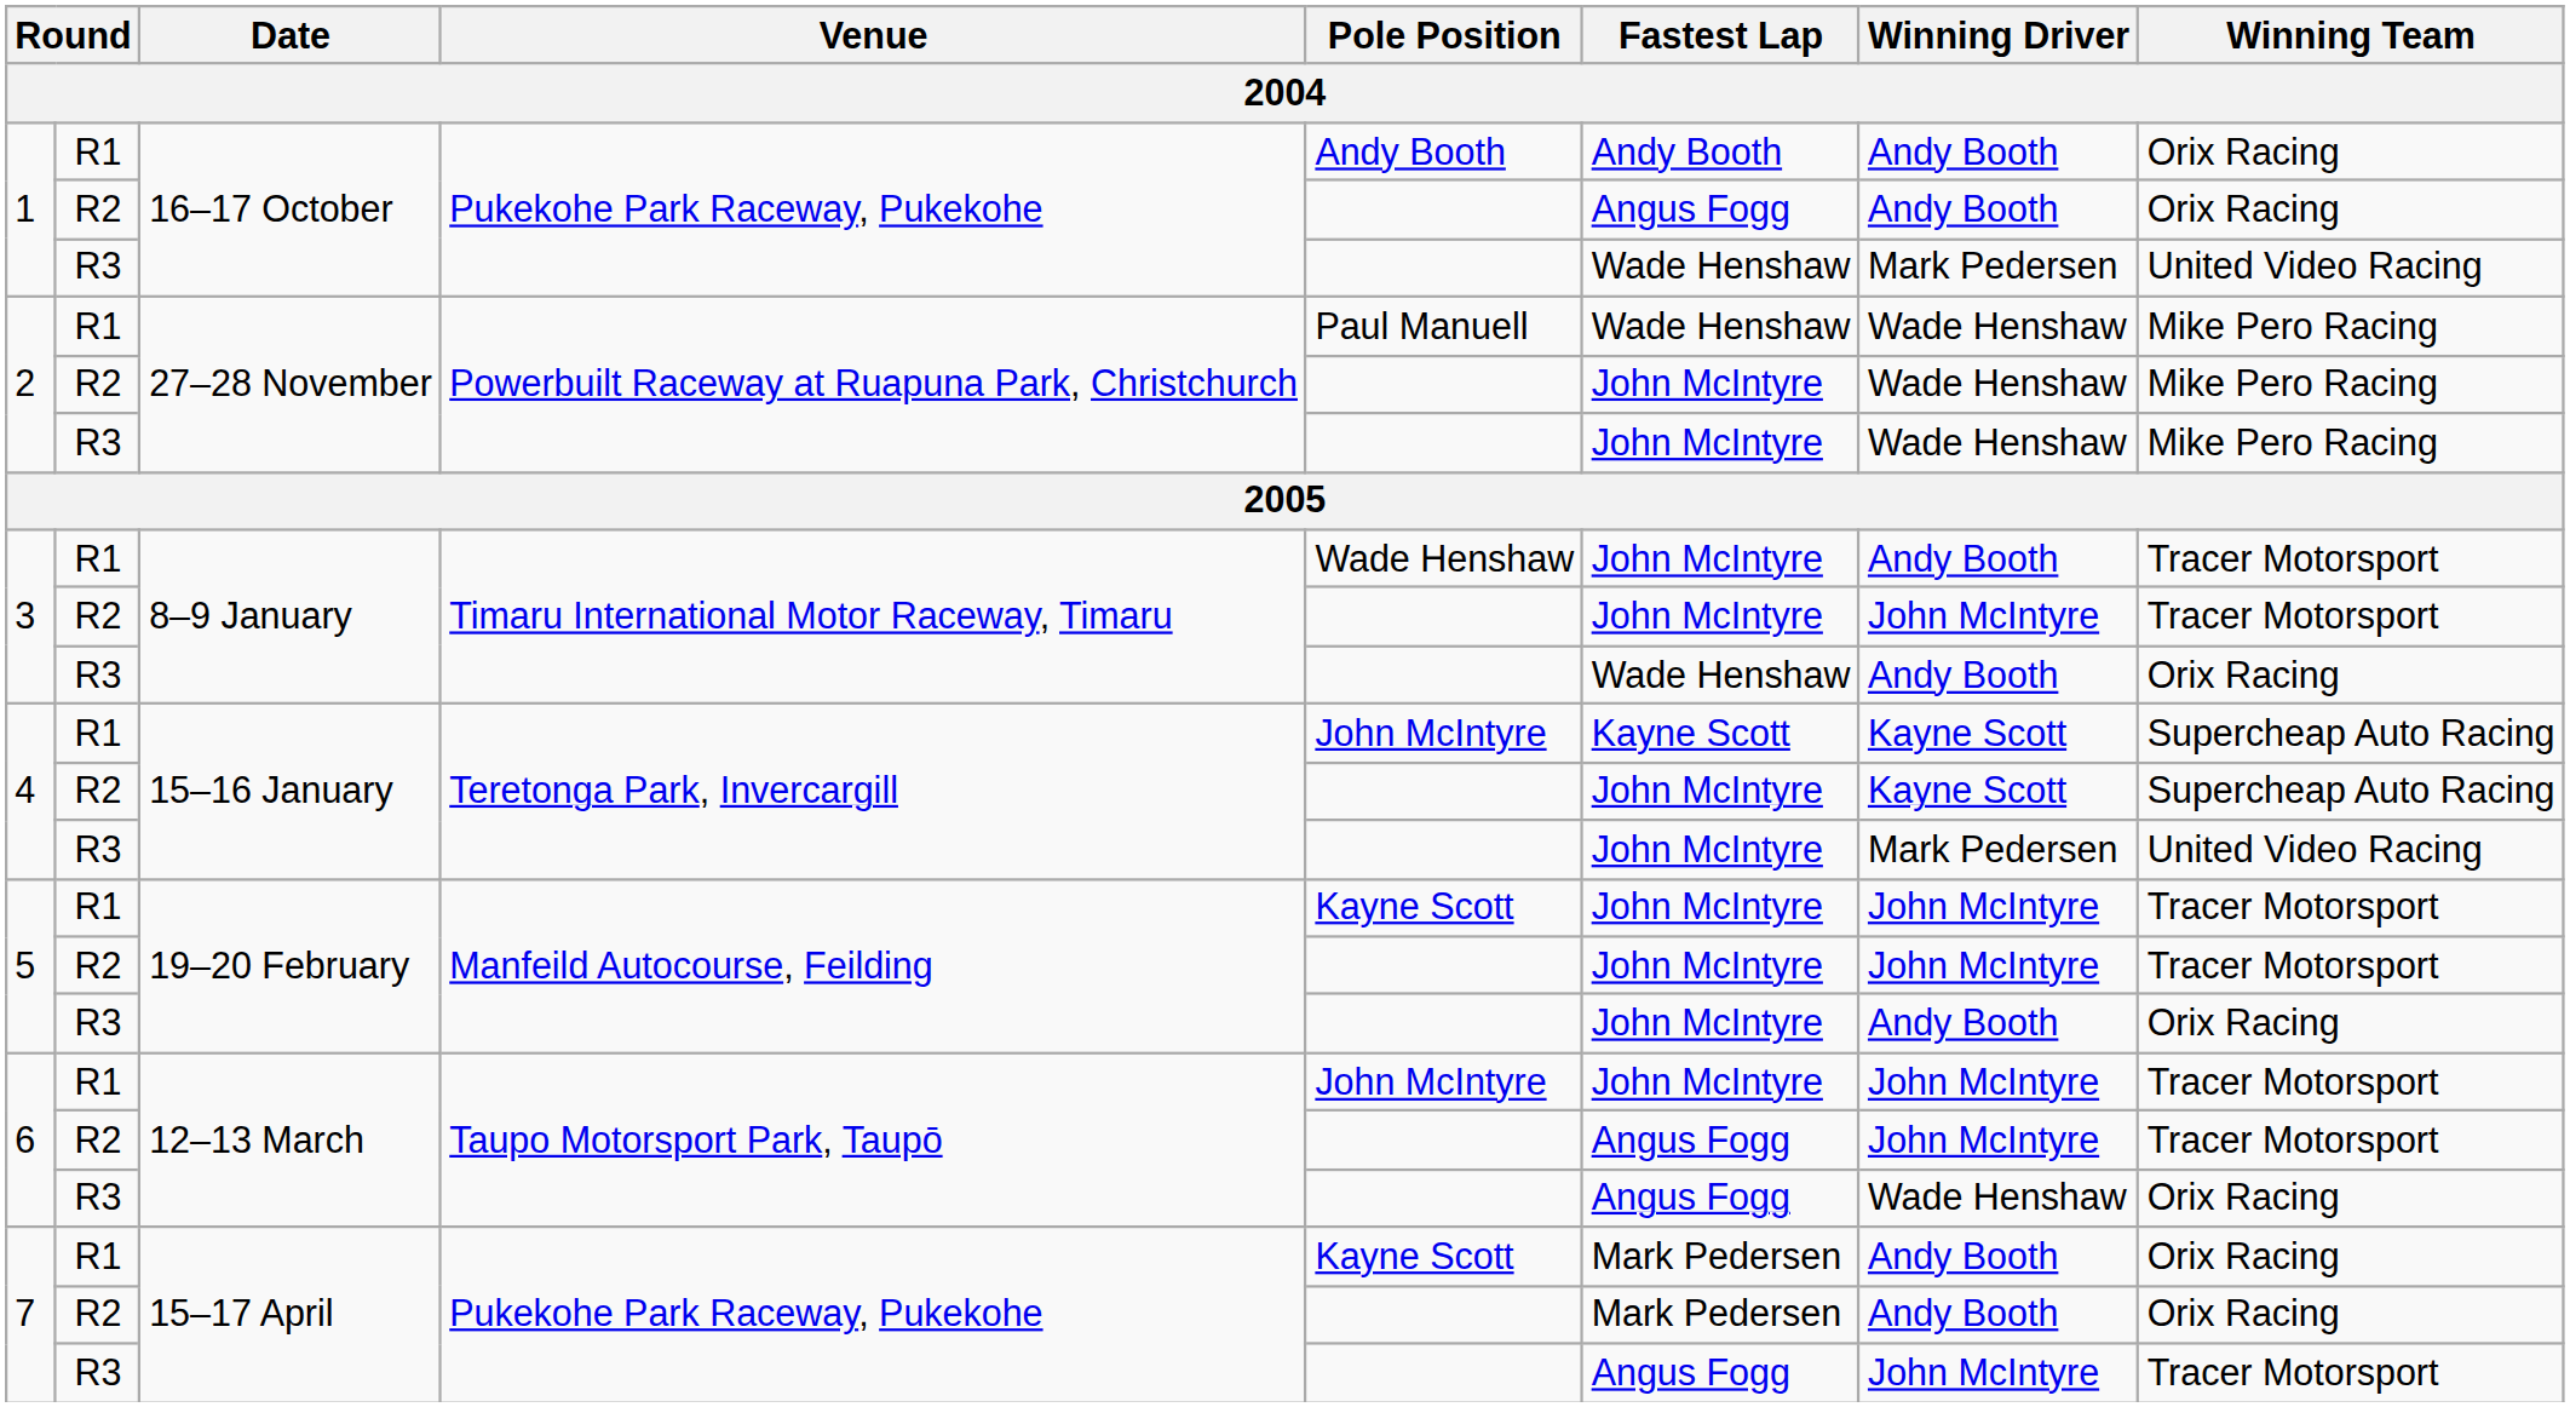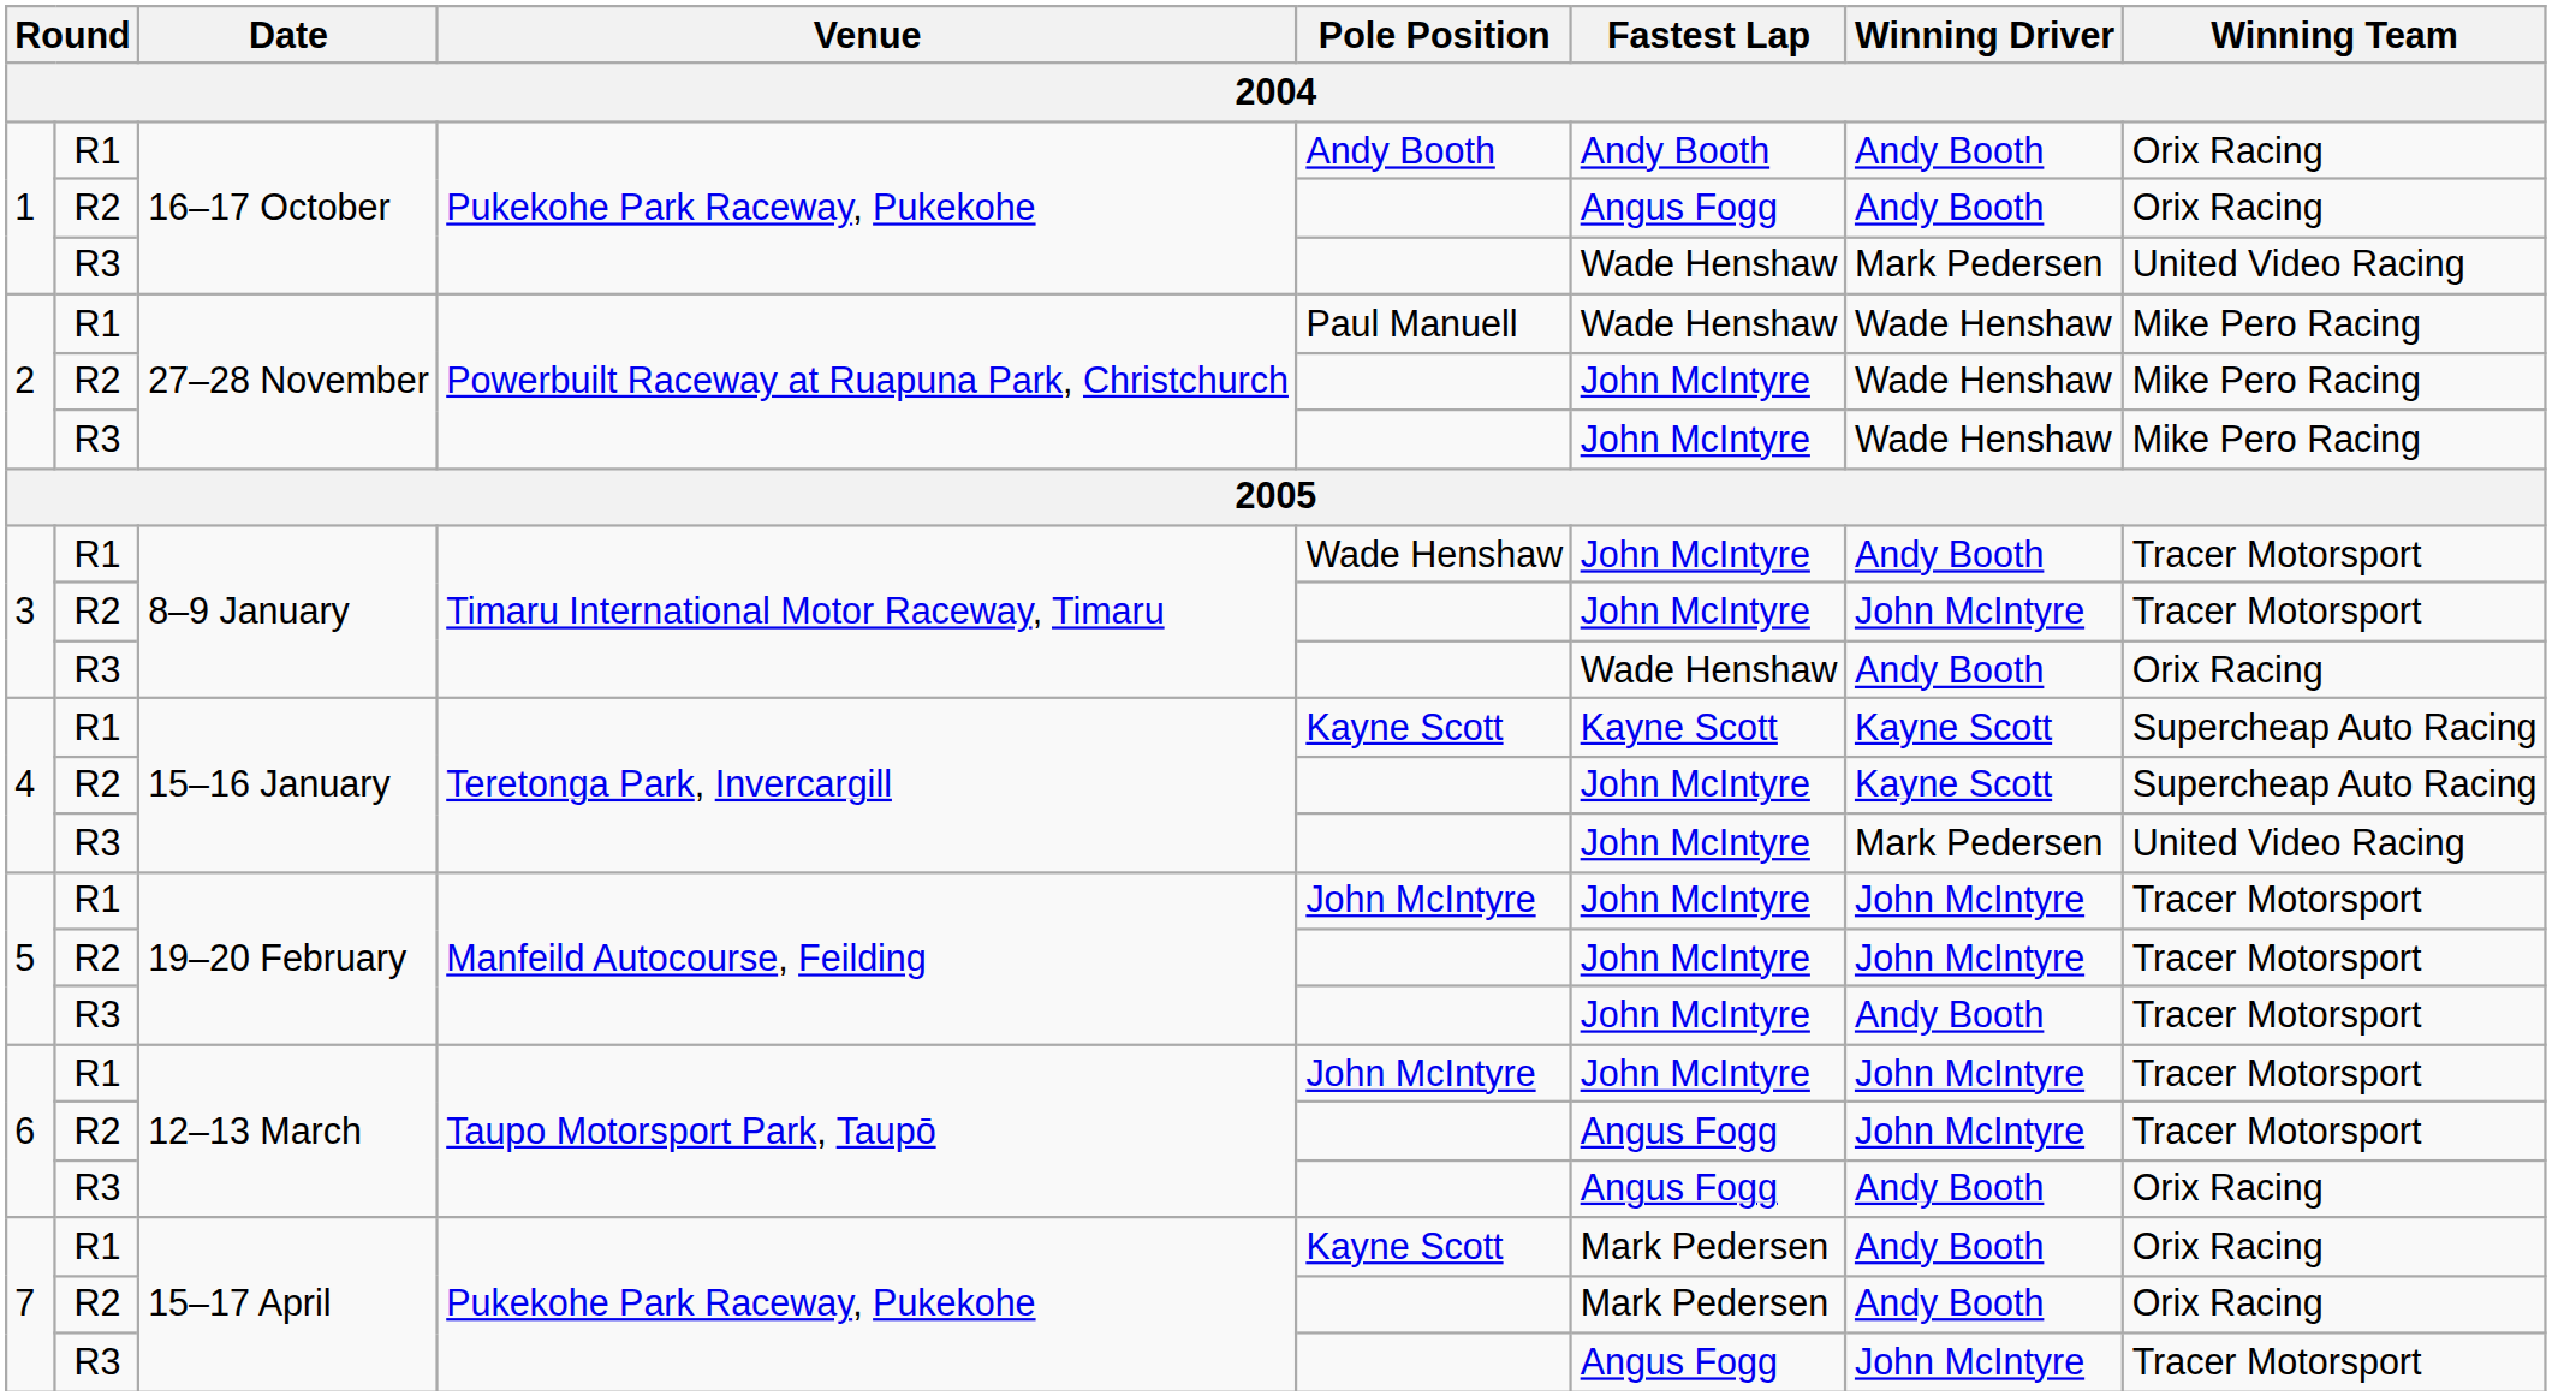 <table class="wikitable" style="font-size: 85%">
 <tr>
 <th colspan=2>Round</th>
 <th>Date</th>
 <th>Venue</th>
 <th>Pole Position</th>
 <th>Fastest Lap</th>
 <th>Winning Driver</th>
 <th>Winning Team</th>
 </tr>
 <tr>
 <th colspan=8>2004</th>
 </tr>
 <tr>
 <td rowspan=3>1</td>
 <td align="center">R1</td>
 <td rowspan=3>16–17 October</td>
 <td rowspan=3><a href='#'>Pukekohe Park Raceway</a>, <a href='#'>Pukekohe</a></td>
 <td> <a href='#'>Andy Booth</a></td>
 <td> <a href='#'>Andy Booth</a></td>
 <td> <a href='#'>Andy Booth</a></td>
 <td>Orix Racing</td>
 </tr>
 <tr>
 <td align="center">R2</td>
 <td></td>
 <td> <a href='#'>Angus Fogg</a></td>
 <td> <a href='#'>Andy Booth</a></td>
 <td>Orix Racing</td>
 </tr>
 <tr>
 <td align="center">R3</td>
 <td></td>
 <td> Wade Henshaw</td>
 <td> Mark Pedersen</td>
 <td>United Video Racing</td>
 </tr>
 <tr>
 <td rowspan=3>2</td>
 <td align="center">R1</td>
 <td rowspan=3>27–28 November</td>
 <td rowspan=3><a href='#'>Powerbuilt Raceway at Ruapuna Park</a>, <a href='#'>Christchurch</a></td>
 <td> Paul Manuell</td>
 <td> Wade Henshaw</td>
 <td> Wade Henshaw</td>
 <td>Mike Pero Racing</td>
 </tr>
 <tr>
 <td align="center">R2</td>
 <td></td>
 <td> <a href='#'>John McIntyre</a></td>
 <td> Wade Henshaw</td>
 <td>Mike Pero Racing</td>
 </tr>
 <tr>
 <td align="center">R3</td>
 <td></td>
 <td> <a href='#'>John McIntyre</a></td>
 <td> Wade Henshaw</td>
 <td>Mike Pero Racing</td>
 </tr>
 <tr>
 <th colspan=8>2005</th>
 </tr>
 <tr>
 <td rowspan=3>3</td>
 <td align="center">R1</td>
 <td rowspan=3>8–9 January</td>
 <td rowspan=3><a href='#'>Timaru International Motor Raceway</a>, <a href='#'>Timaru</a></td>
 <td> Wade Henshaw</td>
 <td> <a href='#'>John McIntyre</a></td>
 <td> <a href='#'>Andy Booth</a></td>
 <td>Tracer Motorsport</td>
 </tr>
 <tr>
 <td align="center">R2</td>
 <td></td>
 <td> <a href='#'>John McIntyre</a></td>
 <td> <a href='#'>John McIntyre</a></td>
 <td>Tracer Motorsport</td>
 </tr>
 <tr>
 <td align="center">R3</td>
 <td></td>
 <td> Wade Henshaw</td>
 <td> <a href='#'>Andy Booth</a></td>
 <td>Orix Racing</td>
 </tr>
 <tr>
 <td rowspan=3>4</td>
 <td align="center">R1</td>
 <td rowspan=3>15–16 January</td>
 <td rowspan=3><a href='#'>Teretonga Park</a>, <a href='#'>Invercargill</a></td>
-<td> <a href='#'>John McIntyre</a></td>
+<td> <a href='#'>Kayne Scott</a></td>
 <td> <a href='#'>Kayne Scott</a></td>
 <td> <a href='#'>Kayne Scott</a></td>
 <td>Supercheap Auto Racing</td>
 </tr>
 <tr>
 <td align="center">R2</td>
 <td></td>
 <td> <a href='#'>John McIntyre</a></td>
 <td> <a href='#'>Kayne Scott</a></td>
 <td>Supercheap Auto Racing</td>
 </tr>
 <tr>
 <td align="center">R3</td>
 <td></td>
 <td> <a href='#'>John McIntyre</a></td>
 <td> Mark Pedersen</td>
 <td>United Video Racing</td>
 </tr>
 <tr>
 <td rowspan=3>5</td>
 <td align="center">R1</td>
 <td rowspan=3>19–20 February</td>
 <td rowspan=3><a href='#'>Manfeild Autocourse</a>, <a href='#'>Feilding</a></td>
-<td> <a href='#'>Kayne Scott</a></td>
+<td> <a href='#'>John McIntyre</a></td>
 <td> <a href='#'>John McIntyre</a></td>
 <td> <a href='#'>John McIntyre</a></td>
 <td>Tracer Motorsport</td>
 </tr>
 <tr>
 <td align="center">R2</td>
 <td></td>
 <td> <a href='#'>John McIntyre</a></td>
 <td> <a href='#'>John McIntyre</a></td>
 <td>Tracer Motorsport</td>
 </tr>
 <tr>
 <td align="center">R3</td>
 <td></td>
 <td> <a href='#'>John McIntyre</a></td>
 <td> <a href='#'>Andy Booth</a></td>
-<td>Orix Racing</td>
+<td>Tracer Motorsport</td>
 </tr>
 <tr>
 <td rowspan=3>6</td>
 <td align="center">R1</td>
 <td rowspan=3>12–13 March</td>
 <td rowspan=3><a href='#'>Taupo Motorsport Park</a>, <a href='#'>Taupō</a></td>
 <td> <a href='#'>John McIntyre</a></td>
 <td> <a href='#'>John McIntyre</a></td>
 <td> <a href='#'>John McIntyre</a></td>
 <td>Tracer Motorsport</td>
 </tr>
 <tr>
 <td align="center">R2</td>
 <td></td>
 <td> <a href='#'>Angus Fogg</a></td>
 <td> <a href='#'>John McIntyre</a></td>
 <td>Tracer Motorsport</td>
 </tr>
 <tr>
 <td align="center">R3</td>
 <td></td>
 <td> <a href='#'>Angus Fogg</a></td>
-<td> Wade Henshaw</td>
+<td> <a href='#'>Andy Booth</a></td>
 <td>Orix Racing</td>
 </tr>
 <tr>
 <td rowspan=3>7</td>
 <td align="center">R1</td>
 <td rowspan=3>15–17 April</td>
 <td rowspan=3><a href='#'>Pukekohe Park Raceway</a>, <a href='#'>Pukekohe</a></td>
 <td> <a href='#'>Kayne Scott</a></td>
 <td> Mark Pedersen</td>
 <td> <a href='#'>Andy Booth</a></td>
 <td>Orix Racing</td>
 </tr>
 <tr>
 <td align="center">R2</td>
 <td></td>
 <td> Mark Pedersen</td>
 <td> <a href='#'>Andy Booth</a></td>
 <td>Orix Racing</td>
 </tr>
 <tr>
 <td align="center">R3</td>
 <td></td>
 <td> <a href='#'>Angus Fogg</a></td>
 <td> <a href='#'>John McIntyre</a></td>
 <td>Tracer Motorsport</td>
 </tr>
 </table>
